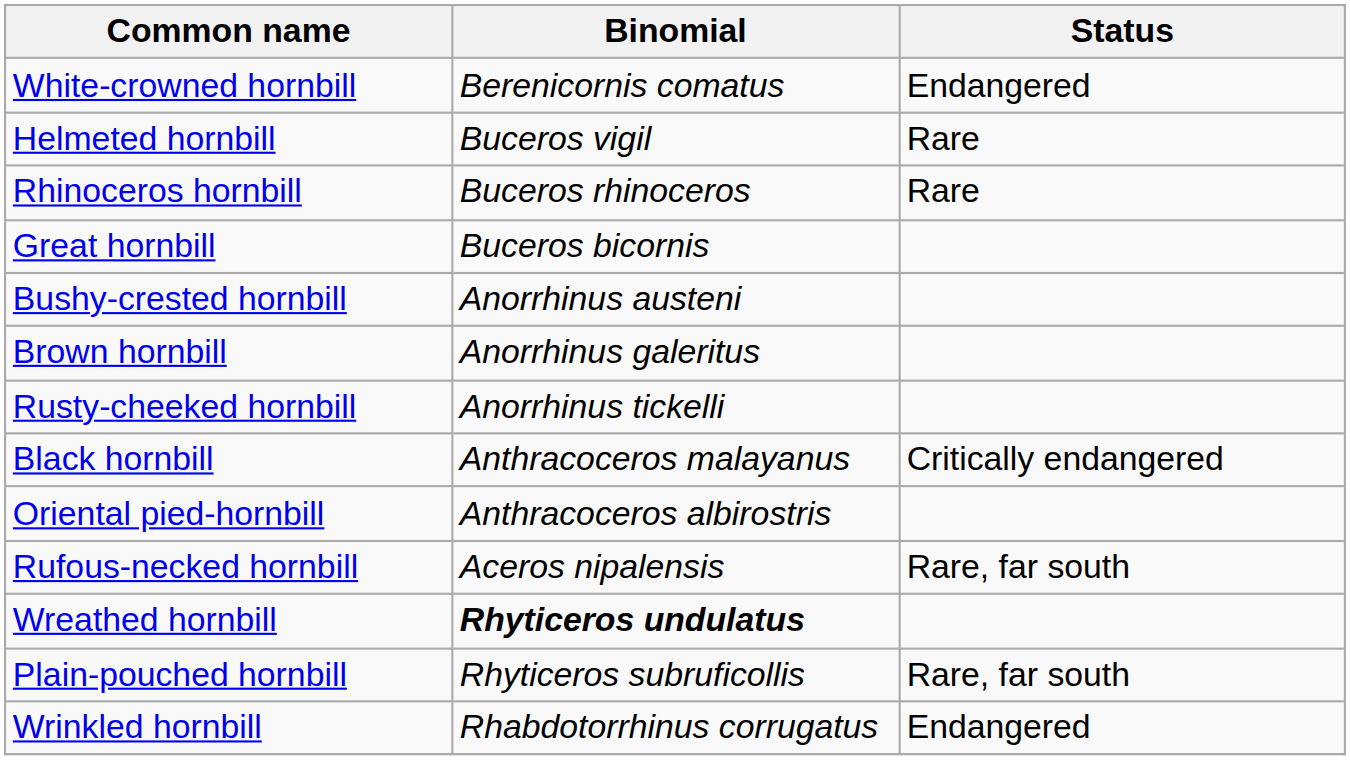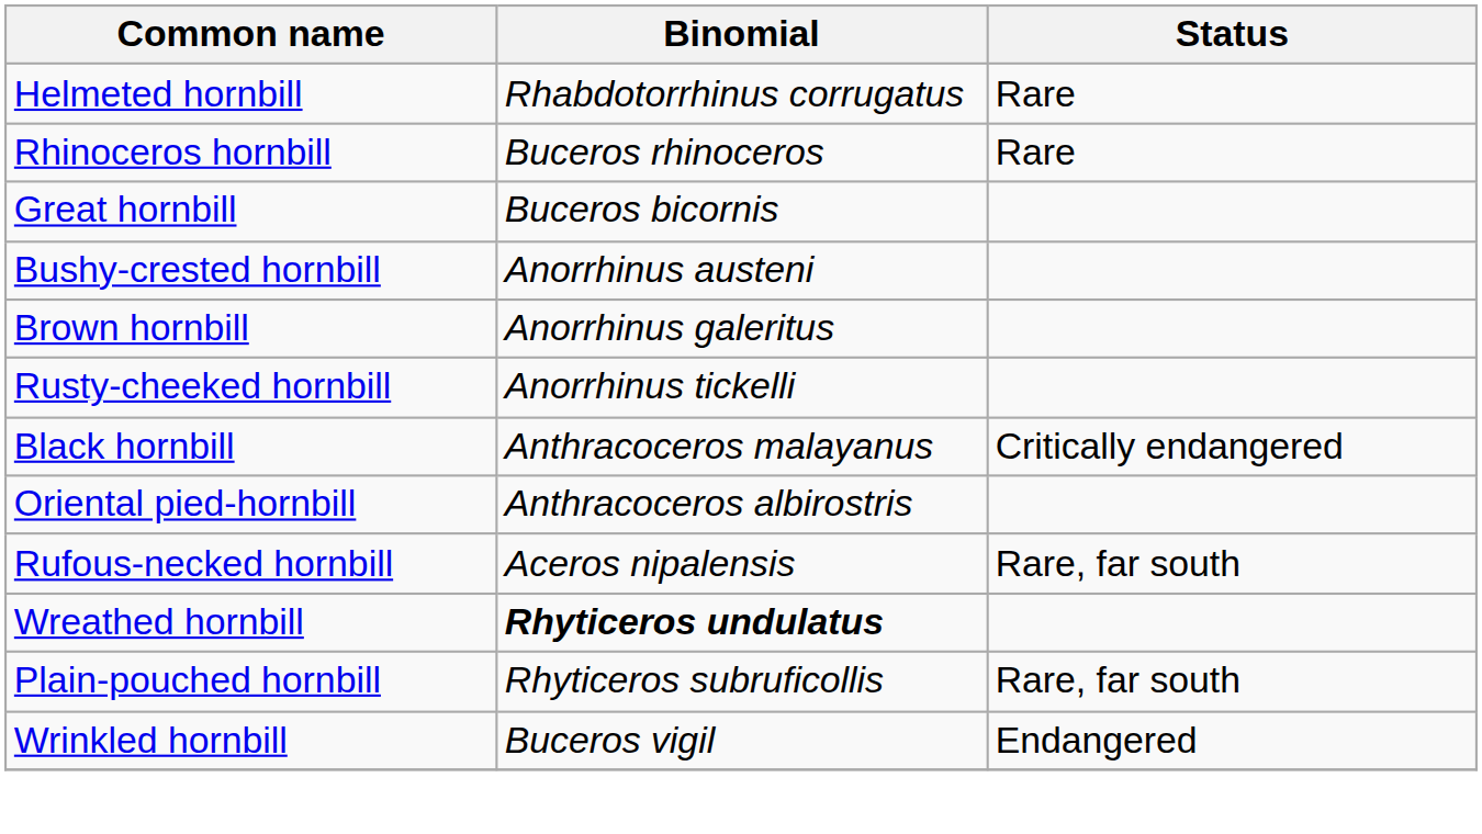 <table width=72% class="wikitable">
 <tr>
 <th width=24%>Common name</th>
 <th width=24%>Binomial</th>
 <th width=24%>Status</th>
 </tr>
 <tr>
-<td><a href='#'>White-crowned hornbill</a></td>
-<td><em>Berenicornis comatus</em></td>
-<td>Endangered</td>
-</tr>
-<tr>
 <td><a href='#'>Helmeted hornbill</a></td>
-<td><em>Buceros vigil</em></td>
+<td><em>Rhabdotorrhinus corrugatus</em></td>
 <td>Rare</td>
 </tr>
 <tr>
 <td><a href='#'>Rhinoceros hornbill</a></td>
 <td><em>Buceros rhinoceros</em></td>
 <td>Rare</td>
 </tr>
 <tr>
 <td><a href='#'>Great hornbill</a></td>
 <td><em>Buceros bicornis</em></td>
 <td></td>
 </tr>
 <tr>
 <td><a href='#'>Bushy-crested hornbill</a></td>
 <td><em>Anorrhinus austeni</em></td>
 <td></td>
 </tr>
 <tr>
 <td><a href='#'>Brown hornbill</a></td>
 <td><em>Anorrhinus galeritus</em></td>
 <td></td>
 </tr>
 <tr>
 <td><a href='#'>Rusty-cheeked hornbill</a></td>
 <td><em>Anorrhinus tickelli</em></td>
 <td></td>
 </tr>
 <tr>
 <td><a href='#'>Black hornbill</a></td>
 <td><em>Anthracoceros malayanus</em></td>
 <td>Critically endangered</td>
 </tr>
 <tr>
 <td><a href='#'>Oriental pied-hornbill</a></td>
 <td><em>Anthracoceros albirostris</em></td>
 <td></td>
 </tr>
 <tr>
 <td><a href='#'>Rufous-necked hornbill</a></td>
 <td><em>Aceros nipalensis</em></td>
 <td>Rare, far south</td>
 </tr>
 <tr>
 <td><a href='#'>Wreathed hornbill</a></td>
 <td><strong><em>Rhyticeros undulatus</em></strong></td>
 <td></td>
 </tr>
 <tr>
 <td><a href='#'>Plain-pouched hornbill</a></td>
 <td><em>Rhyticeros subruficollis</em></td>
 <td>Rare, far south</td>
 </tr>
 <tr>
 <td><a href='#'>Wrinkled hornbill</a></td>
-<td><em>Rhabdotorrhinus corrugatus</em></td>
+<td><em>Buceros vigil</em></td>
 <td>Endangered</td>
 </tr>
 <tr>
 </tr>
 </table>
